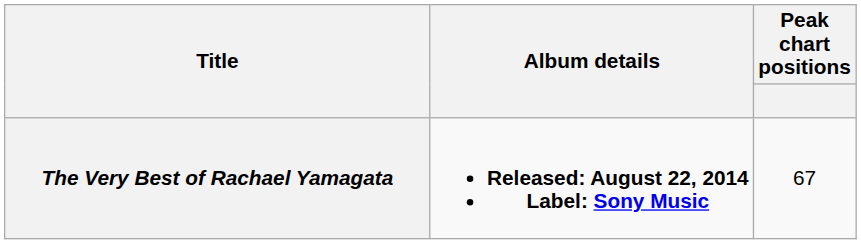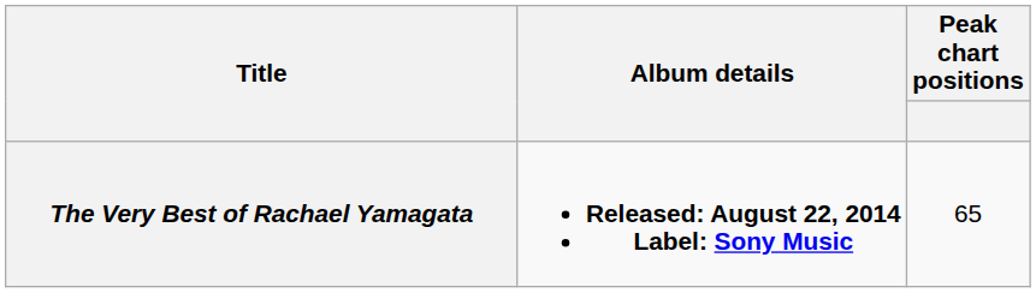 <table class="wikitable plainrowheaders" style="text-align:center;">
 <tr>
 <th rowspan="2" scope="col" style="width:20em;">Title</th>
 <th rowspan="2" scope="col">Album details</th>
 <th colspan="1">Peak chart positions</th>
 </tr>
 <tr>
 <th style="width:3em;"><br></th>
 </tr>
 <tr>
 <th scope="row"><em>The Very Best of Rachael Yamagata</em></th>
 <td><strong><br><ul><li>Released: August 22, 2014</li><li>Label: <a href='#'>Sony Music</a></li></ul></strong></td>
-<td>67</td>
+<td>65</td>
 </tr>
 </table>
